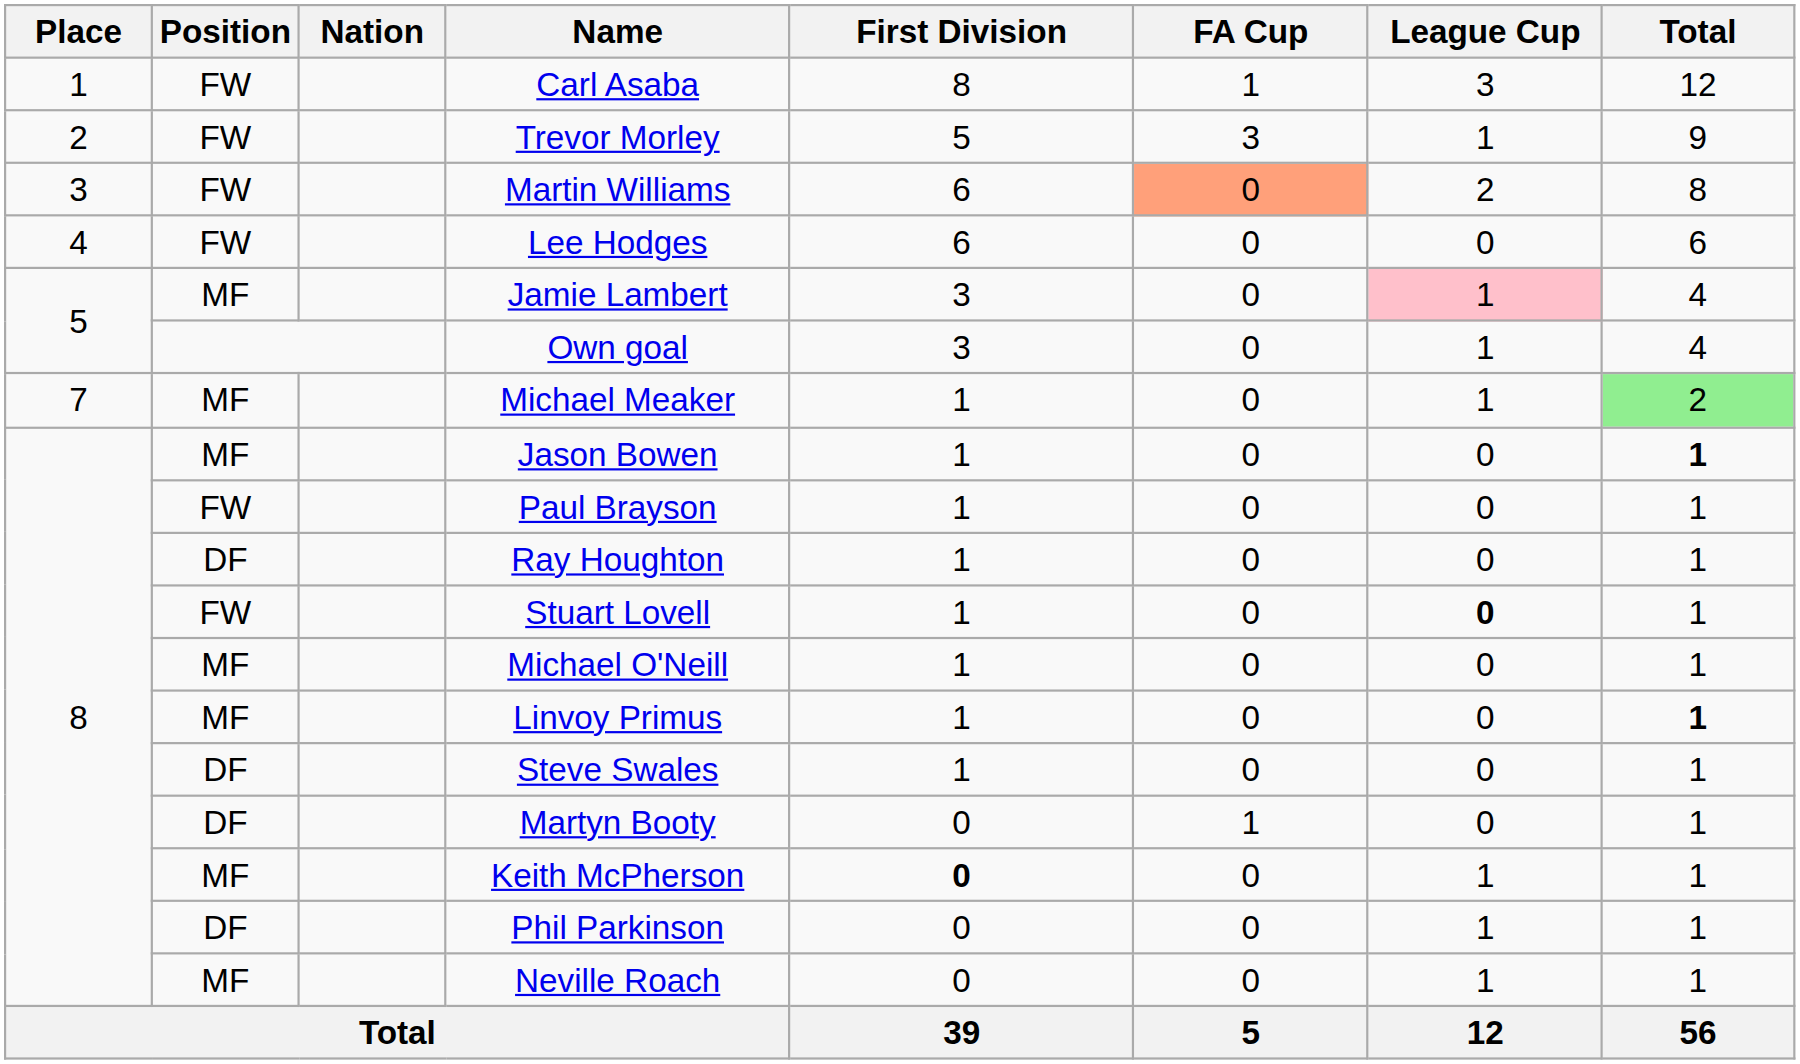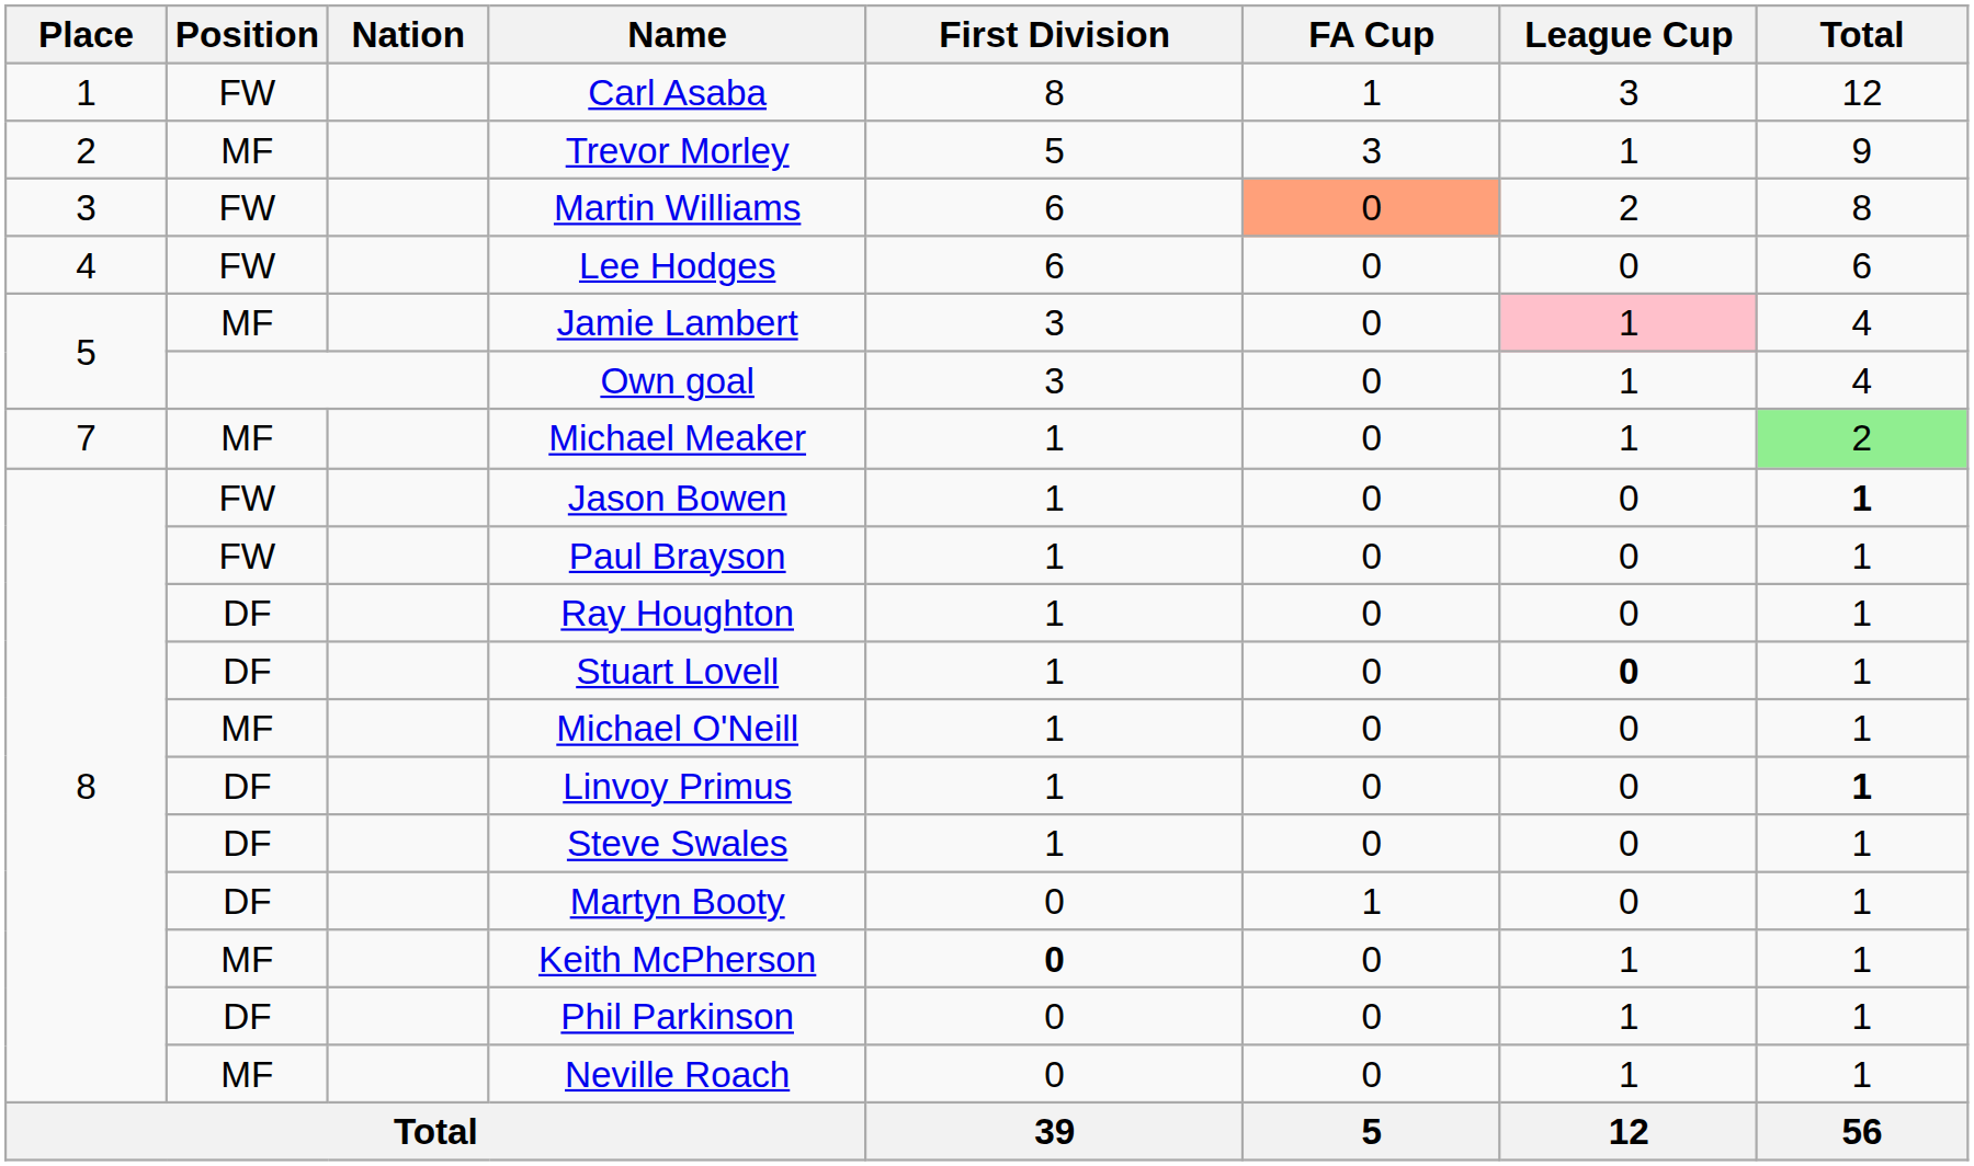 <table class="wikitable" style="font-size: 95%; text-align: center;">
 <tr>
 <th width=60>Place</th>
 <th width=60>Position</th>
 <th width=60>Nation</th>
 <th width=150>Name</th>
 <th width=150>First Division</th>
 <th width=100>FA Cup</th>
 <th width=100>League Cup</th>
 <th width=80>Total</th>
 </tr>
 <tr>
 <td>1</td>
 <td>FW</td>
 <td></td>
 <td><a href='#'>Carl Asaba</a></td>
 <td>8</td>
 <td>1</td>
 <td>3</td>
 <td>12</td>
 </tr>
 <tr>
 <td>2</td>
-<td>FW</td>
+<td>MF</td>
 <td></td>
 <td><a href='#'>Trevor Morley</a></td>
 <td>5</td>
 <td>3</td>
 <td>1</td>
 <td>9</td>
 </tr>
 <tr>
 <td>3</td>
 <td>FW</td>
 <td></td>
 <td><a href='#'>Martin Williams</a></td>
 <td>6</td>
 <td style="background: lightsalmon;">0</td>
 <td>2</td>
 <td>8</td>
 </tr>
 <tr>
 <td>4</td>
 <td>FW</td>
 <td></td>
 <td><a href='#'>Lee Hodges</a></td>
 <td>6</td>
 <td>0</td>
 <td>0</td>
 <td>6</td>
 </tr>
 <tr>
 <td rowspan="2">5</td>
 <td>MF</td>
 <td></td>
 <td><a href='#'>Jamie Lambert</a></td>
 <td>3</td>
 <td>0</td>
 <td style="background: pink;">1</td>
 <td>4</td>
 </tr>
 <tr>
 <td colspan="2"></td>
 <td><a href='#'>Own goal</a></td>
 <td>3</td>
 <td>0</td>
 <td>1</td>
 <td>4</td>
 </tr>
 <tr>
 <td>7</td>
 <td>MF</td>
 <td></td>
 <td><a href='#'>Michael Meaker</a></td>
 <td>1</td>
 <td>0</td>
 <td>1</td>
 <td style="background: lightgreen;">2</td>
 </tr>
 <tr>
 <td rowspan="11">8</td>
-<td>MF</td>
+<td>FW</td>
 <td></td>
 <td><a href='#'>Jason Bowen</a></td>
 <td>1</td>
 <td>0</td>
 <td>0</td>
 <td><strong>1</strong></td>
 </tr>
 <tr>
 <td>FW</td>
 <td></td>
 <td><a href='#'>Paul Brayson</a></td>
 <td>1</td>
 <td>0</td>
 <td>0</td>
 <td>1</td>
 </tr>
 <tr>
 <td>DF</td>
 <td></td>
 <td><a href='#'>Ray Houghton</a></td>
 <td>1</td>
 <td>0</td>
 <td>0</td>
 <td>1</td>
 </tr>
 <tr>
-<td>FW</td>
+<td>DF</td>
 <td></td>
 <td><a href='#'>Stuart Lovell</a></td>
 <td>1</td>
 <td>0</td>
 <td><strong>0</strong></td>
 <td>1</td>
 </tr>
 <tr>
 <td>MF</td>
 <td></td>
 <td><a href='#'>Michael O'Neill</a></td>
 <td>1</td>
 <td>0</td>
 <td>0</td>
 <td>1</td>
 </tr>
 <tr>
-<td>MF</td>
+<td>DF</td>
 <td></td>
 <td><a href='#'>Linvoy Primus</a></td>
 <td>1</td>
 <td>0</td>
 <td>0</td>
 <td><strong>1</strong></td>
 </tr>
 <tr>
 <td>DF</td>
 <td></td>
 <td><a href='#'>Steve Swales</a></td>
 <td>1</td>
 <td>0</td>
 <td>0</td>
 <td>1</td>
 </tr>
 <tr>
 <td>DF</td>
 <td></td>
 <td><a href='#'>Martyn Booty</a></td>
 <td>0</td>
 <td>1</td>
 <td>0</td>
 <td>1</td>
 </tr>
 <tr>
 <td>MF</td>
 <td></td>
 <td><a href='#'>Keith McPherson</a></td>
 <td><strong>0</strong></td>
 <td>0</td>
 <td>1</td>
 <td>1</td>
 </tr>
 <tr>
 <td>DF</td>
 <td></td>
 <td><a href='#'>Phil Parkinson</a></td>
 <td>0</td>
 <td>0</td>
 <td>1</td>
 <td>1</td>
 </tr>
 <tr>
 <td>MF</td>
 <td></td>
 <td><a href='#'>Neville Roach</a></td>
 <td>0</td>
 <td>0</td>
 <td>1</td>
 <td>1</td>
 </tr>
 <tr>
 <th colspan=4>Total</th>
 <th>39</th>
 <th>5</th>
 <th>12</th>
 <th>56</th>
 </tr>
 </table>
